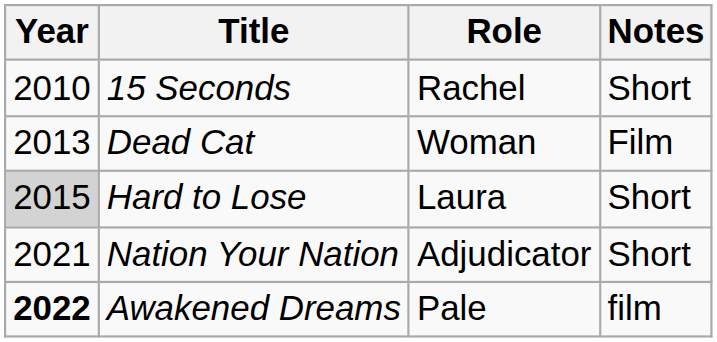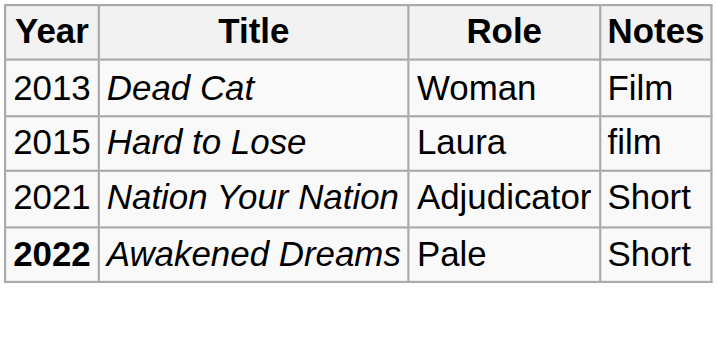 <table class="wikitable sortable">
 <tr>
 <th>Year</th>
 <th>Title</th>
 <th>Role</th>
 <th>Notes</th>
 </tr>
 <tr>
-<td>2010</td>
-<td><em>15 Seconds</em></td>
-<td>Rachel</td>
-<td>Short</td>
-</tr>
-<tr>
 <td>2013</td>
 <td><em>Dead Cat</em></td>
 <td>Woman</td>
 <td>Film</td>
 </tr>
 <tr>
-<td style="background: lightgrey;">2015</td>
+<td>2015</td>
 <td><em>Hard to Lose</em></td>
 <td>Laura</td>
-<td>Short</td>
+<td>film</td>
 </tr>
 <tr>
 <td>2021</td>
 <td><em>Nation Your Nation</em></td>
 <td>Adjudicator</td>
 <td>Short</td>
 </tr>
 <tr>
 <td><strong>2022</strong></td>
 <td><em>Awakened Dreams</em></td>
 <td>Pale</td>
-<td>film</td>
+<td>Short</td>
 </tr>
 </table>
